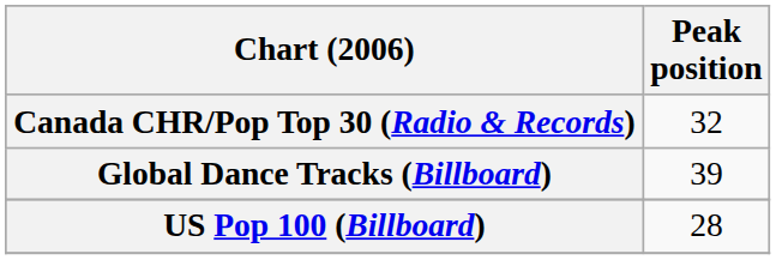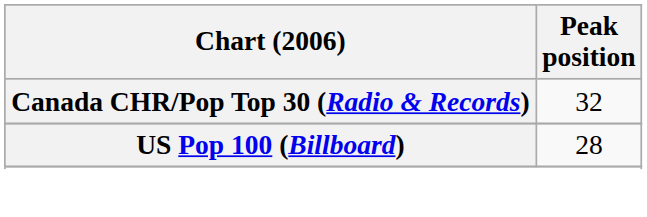 <table class="wikitable sortable plainrowheaders" style="text-align:center">
 <tr>
 <th scope="col">Chart (2006)</th>
 <th scope="col">Peak<br>position</th>
 </tr>
 <tr>
 <th scope="row">Canada CHR/Pop Top 30 (<em><a href='#'>Radio & Records</a></em>)</th>
 <td>32</td>
-</tr>
-<tr>
-<th scope="row">Global Dance Tracks (<em><a href='#'>Billboard</a></em>)</th>
-<td>39</td>
 </tr>
 <tr>
 </tr>
 <tr>
 <th scope="row">US <a href='#'>Pop 100</a> (<em><a href='#'>Billboard</a></em>)</th>
 <td>28</td>
 </tr>
 <tr>
 </tr>
 <tr>
 </tr>
 </table>
